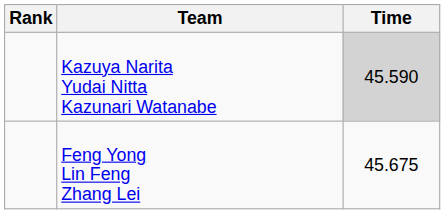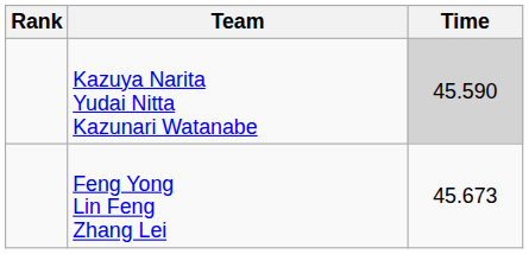 <table class=wikitable style="text-align:center">
 <tr>
 <th width=40>Rank</th>
 <th width=250>Team</th>
 <th width=80>Time</th>
 </tr>
 <tr>
 <td></td>
 <td align=left><br><a href='#'>Kazuya Narita</a><br><a href='#'>Yudai Nitta</a><br><a href='#'>Kazunari Watanabe</a></td>
 <td style="background: lightgrey;">45.590</td>
 </tr>
 <tr>
 <td></td>
 <td align=left><br><a href='#'>Feng Yong</a><br><a href='#'>Lin Feng</a><br><a href='#'>Zhang Lei</a></td>
-<td>45.675</td>
+<td>45.673</td>
 </tr>
 </table>
